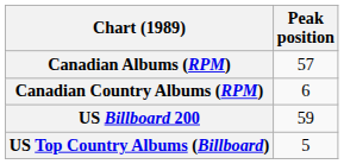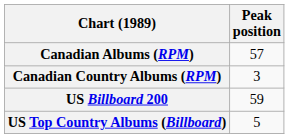 <table class="wikitable sortable plainrowheaders" style="text-align:center">
 <tr>
 <th scope="col">Chart (1989)</th>
 <th scope="col">Peak<br>position</th>
 </tr>
 <tr>
 <th scope="row">Canadian Albums (<em><a href='#'>RPM</a></em>)</th>
 <td>57</td>
 </tr>
 <tr>
 <th scope="row">Canadian Country Albums (<em><a href='#'>RPM</a></em>)</th>
-<td>6</td>
+<td>3</td>
 </tr>
 <tr>
 <th scope="row">US <a href='#'><em>Billboard</em> 200</a></th>
 <td>59</td>
 </tr>
 <tr>
 <th scope="row">US <a href='#'>Top Country Albums</a> (<em><a href='#'>Billboard</a></em>)</th>
 <td>5</td>
 </tr>
 </table>
